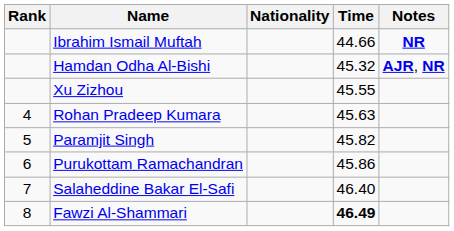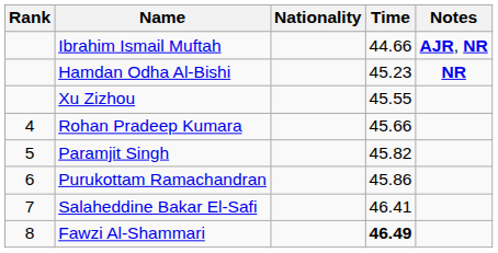 <table class="wikitable sortable" style="text-align:center">
 <tr>
 <th>Rank</th>
 <th>Name</th>
 <th>Nationality</th>
 <th>Time</th>
 <th>Notes</th>
 </tr>
 <tr>
 <td></td>
 <td align=left><a href='#'>Ibrahim Ismail Muftah</a></td>
 <td align=left></td>
 <td>44.66</td>
-<td><strong><a href='#'>NR</a></strong></td>
+<td><strong><a href='#'>AJR</a></strong>, <strong><a href='#'>NR</a></strong></td>
 </tr>
 <tr>
 <td></td>
 <td align=left><a href='#'>Hamdan Odha Al-Bishi</a></td>
 <td align=left></td>
-<td>45.32</td>
-<td><strong><a href='#'>AJR</a></strong>, <strong><a href='#'>NR</a></strong></td>
+<td>45.23</td>
+<td><strong><a href='#'>NR</a></strong></td>
 </tr>
 <tr>
 <td></td>
 <td align=left><a href='#'>Xu Zizhou</a></td>
 <td align=left></td>
 <td>45.55</td>
 <td></td>
 </tr>
 <tr>
 <td>4</td>
 <td align=left><a href='#'>Rohan Pradeep Kumara</a></td>
 <td align=left></td>
-<td>45.63</td>
+<td>45.66</td>
 <td></td>
 </tr>
 <tr>
 <td>5</td>
 <td align=left><a href='#'>Paramjit Singh</a></td>
 <td align=left></td>
 <td>45.82</td>
 <td></td>
 </tr>
 <tr>
 <td>6</td>
 <td align=left><a href='#'>Purukottam Ramachandran</a></td>
 <td align=left></td>
 <td>45.86</td>
 <td></td>
 </tr>
 <tr>
 <td>7</td>
 <td align=left><a href='#'>Salaheddine Bakar El-Safi</a></td>
 <td align=left></td>
-<td>46.40</td>
+<td>46.41</td>
 <td></td>
 </tr>
 <tr>
 <td>8</td>
 <td align=left><a href='#'>Fawzi Al-Shammari</a></td>
 <td align=left></td>
 <td><strong>46.49</strong></td>
 <td></td>
 </tr>
 </table>
